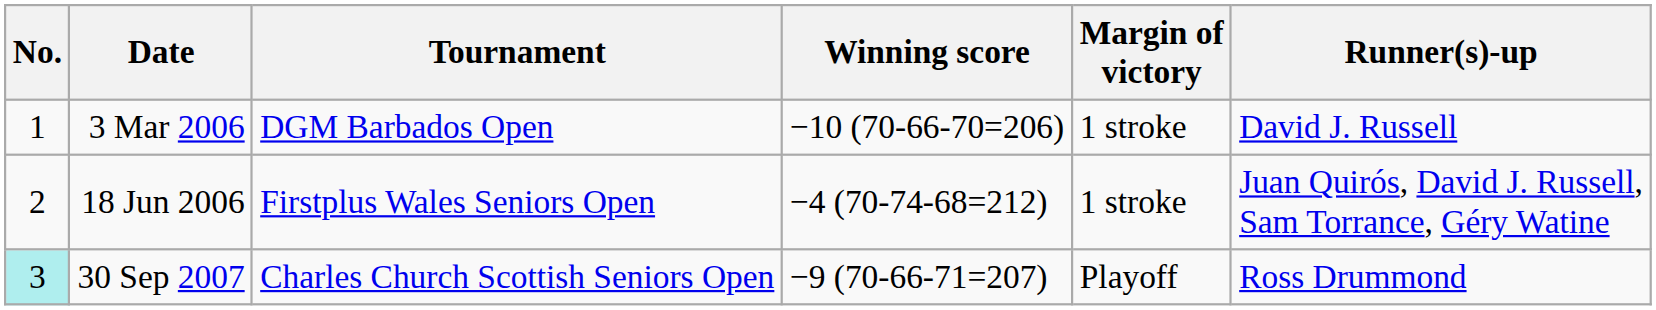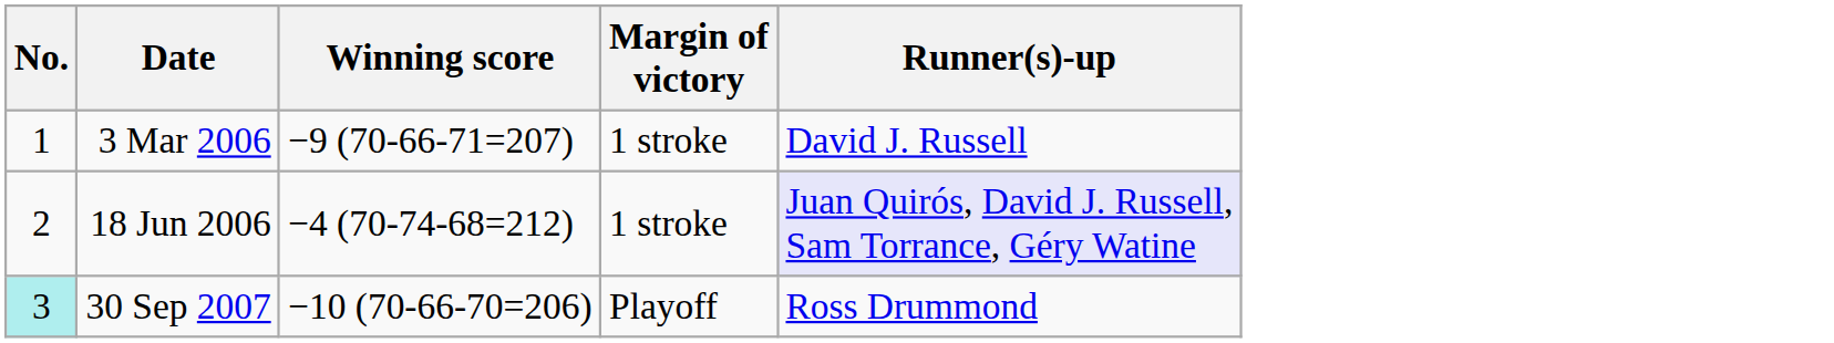 <table class="wikitable" style="font-size:95%;">
 <tr>
 <th>No.</th>
 <th>Date</th>
-<th>Tournament</th>
 <th>Winning score</th>
 <th>Margin of<br>victory</th>
 <th>Runner(s)-up</th>
 </tr>
 <tr>
 <td align=center>1</td>
 <td align=right>3 Mar <a href='#'>2006</a></td>
-<td><a href='#'>DGM Barbados Open</a></td>
-<td>−10 (70-66-70=206)</td>
+<td>−9 (70-66-71=207)</td>
 <td>1 stroke</td>
 <td> <a href='#'>David J. Russell</a></td>
 </tr>
 <tr>
 <td align=center>2</td>
 <td align=right>18 Jun 2006</td>
-<td><a href='#'>Firstplus Wales Seniors Open</a></td>
 <td>−4 (70-74-68=212)</td>
 <td>1 stroke</td>
-<td> <a href='#'>Juan Quirós</a>,  <a href='#'>David J. Russell</a>,<br> <a href='#'>Sam Torrance</a>,  <a href='#'>Géry Watine</a></td>
+<td style="background: lavender;"> <a href='#'>Juan Quirós</a>,  <a href='#'>David J. Russell</a>,<br> <a href='#'>Sam Torrance</a>,  <a href='#'>Géry Watine</a></td>
 </tr>
 <tr>
 <td align=center style="background: paleturquoise;">3</td>
 <td align=right>30 Sep <a href='#'>2007</a></td>
-<td><a href='#'>Charles Church Scottish Seniors Open</a></td>
-<td>−9 (70-66-71=207)</td>
+<td>−10 (70-66-70=206)</td>
 <td>Playoff</td>
 <td> <a href='#'>Ross Drummond</a></td>
 </tr>
 </table>
